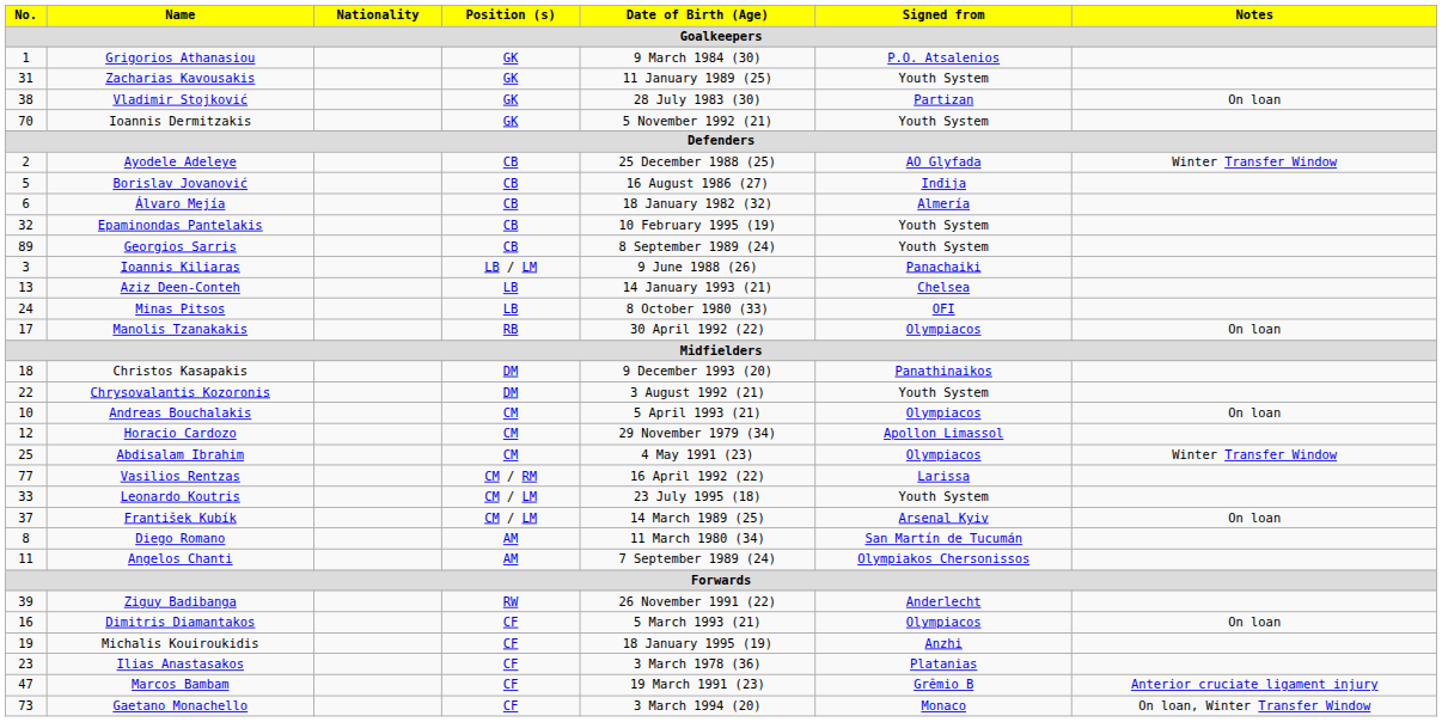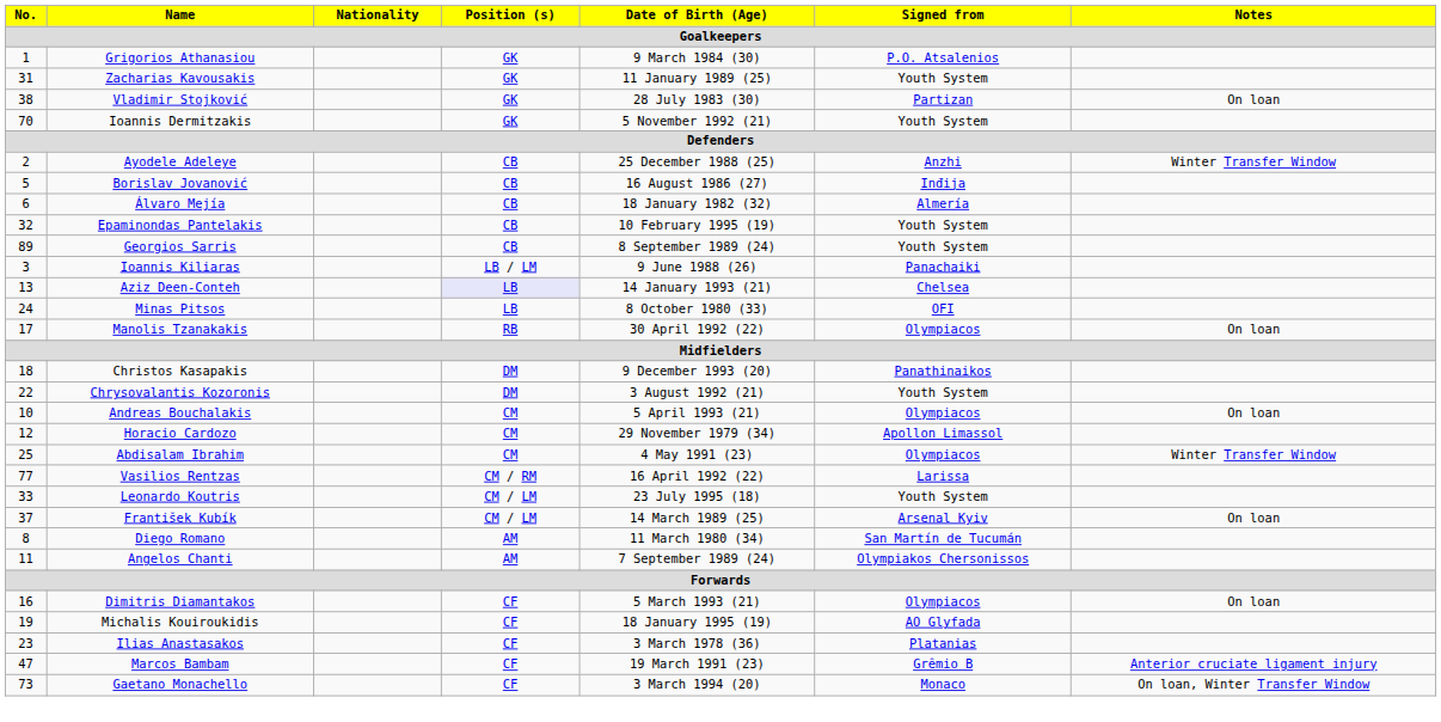 <table class="wikitable" style="text-align:center; font-size:90%; width:85%;">
 <tr>
 <th style="background:yellow; color:black; text-align:center;">No.</th>
 <th style="background:yellow; color:black; text-align:center;">Name</th>
 <th style="background:yellow; color:black; text-align:center;">Nationality</th>
 <th style="background:yellow; color:black; text-align:center;">Position (s)</th>
 <th style="background:yellow; color:black; text-align:center;">Date of Birth (Age)</th>
 <th style="background:yellow; color:black; text-align:center;">Signed from</th>
 <th style="background:yellow; color:black; text-align:center;">Notes</th>
 </tr>
 <tr>
 <th colspan="7" style="background:#dcdcdc; text-align:center;">Goalkeepers</th>
 </tr>
 <tr>
 <td>1</td>
 <td><a href='#'>Grigorios Athanasiou</a></td>
 <td></td>
 <td><a href='#'>GK</a></td>
 <td>9 March 1984 (30)</td>
 <td> <a href='#'>P.O. Atsalenios</a></td>
 <td></td>
 </tr>
 <tr>
 <td>31</td>
 <td><a href='#'>Zacharias Kavousakis</a></td>
 <td></td>
 <td><a href='#'>GK</a></td>
 <td>11 January 1989 (25)</td>
 <td>Youth System</td>
 <td></td>
 </tr>
 <tr>
 <td>38</td>
 <td><a href='#'>Vladimir Stojković</a></td>
 <td></td>
 <td><a href='#'>GK</a></td>
 <td>28 July 1983 (30)</td>
 <td> <a href='#'>Partizan</a></td>
 <td>On loan</td>
 </tr>
 <tr>
 <td>70</td>
 <td>Ioannis Dermitzakis</td>
 <td></td>
 <td><a href='#'>GK</a></td>
 <td>5 November 1992 (21)</td>
 <td>Youth System</td>
 <td></td>
 </tr>
 <tr>
 <th colspan="7" style="background:#dcdcdc; text-align:center;">Defenders</th>
 </tr>
 <tr>
 <td>2</td>
 <td><a href='#'>Ayodele Adeleye</a></td>
 <td></td>
 <td><a href='#'>CB</a></td>
 <td>25 December 1988 (25)</td>
-<td> <a href='#'>AO Glyfada</a></td>
+<td> <a href='#'>Anzhi</a></td>
 <td>Winter <a href='#'>Transfer Window</a></td>
 </tr>
 <tr>
 <td>5</td>
 <td><a href='#'>Borislav Jovanović</a></td>
 <td></td>
 <td><a href='#'>CB</a></td>
 <td>16 August 1986 (27)</td>
 <td> <a href='#'>Inđija</a></td>
 <td></td>
 </tr>
 <tr>
 <td>6</td>
 <td><a href='#'>Álvaro Mejía</a></td>
 <td></td>
 <td><a href='#'>CB</a></td>
 <td>18 January 1982 (32)</td>
 <td> <a href='#'>Almería</a></td>
 <td></td>
 </tr>
 <tr>
 <td>32</td>
 <td><a href='#'>Epaminondas Pantelakis</a></td>
 <td></td>
 <td><a href='#'>CB</a></td>
 <td>10 February 1995 (19)</td>
 <td>Youth System</td>
 <td></td>
 </tr>
 <tr>
 <td>89</td>
 <td><a href='#'>Georgios Sarris</a></td>
 <td></td>
 <td><a href='#'>CB</a></td>
 <td>8 September 1989 (24)</td>
 <td>Youth System</td>
 <td></td>
 </tr>
 <tr>
 <td>3</td>
 <td><a href='#'>Ioannis Kiliaras</a></td>
 <td></td>
 <td><a href='#'>LB</a> / <a href='#'>LM</a></td>
 <td>9 June 1988 (26)</td>
 <td> <a href='#'>Panachaiki</a></td>
 <td></td>
 </tr>
 <tr>
 <td>13</td>
 <td><a href='#'>Aziz Deen-Conteh</a></td>
 <td> </td>
-<td><a href='#'>LB</a></td>
+<td style="background: lavender;"><a href='#'>LB</a></td>
 <td>14 January 1993 (21)</td>
 <td> <a href='#'>Chelsea</a></td>
 <td></td>
 </tr>
 <tr>
 <td>24</td>
 <td><a href='#'>Minas Pitsos</a></td>
 <td></td>
 <td><a href='#'>LB</a></td>
 <td>8 October 1980 (33)</td>
 <td> <a href='#'>OFI</a></td>
 <td></td>
 </tr>
 <tr>
 <td>17</td>
 <td><a href='#'>Manolis Tzanakakis</a></td>
 <td></td>
 <td><a href='#'>RB</a></td>
 <td>30 April 1992 (22)</td>
 <td> <a href='#'>Olympiacos</a></td>
 <td>On loan</td>
 </tr>
 <tr>
 <th colspan="7" style="background:#dcdcdc; text-align:center;">Midfielders</th>
 </tr>
 <tr>
 <td>18</td>
 <td>Christos Kasapakis</td>
 <td></td>
 <td><a href='#'>DM</a></td>
 <td>9 December 1993 (20)</td>
 <td> <a href='#'>Panathinaikos</a></td>
 <td></td>
 </tr>
 <tr>
 <td>22</td>
 <td><a href='#'>Chrysovalantis Kozoronis</a></td>
 <td></td>
 <td><a href='#'>DM</a></td>
 <td>3 August 1992 (21)</td>
 <td>Youth System</td>
 <td></td>
 </tr>
 <tr>
 <td>10</td>
 <td><a href='#'>Andreas Bouchalakis</a></td>
 <td></td>
 <td><a href='#'>CM</a></td>
 <td>5 April 1993 (21)</td>
 <td> <a href='#'>Olympiacos</a></td>
 <td>On loan</td>
 </tr>
 <tr>
 <td>12</td>
 <td><a href='#'>Horacio Cardozo</a></td>
 <td> </td>
 <td><a href='#'>CM</a></td>
 <td>29 November 1979 (34)</td>
 <td> <a href='#'>Apollon Limassol</a></td>
 <td></td>
 </tr>
 <tr>
 <td>25</td>
 <td><a href='#'>Abdisalam Ibrahim</a></td>
 <td></td>
 <td><a href='#'>CM</a></td>
 <td>4 May 1991 (23)</td>
 <td> <a href='#'>Olympiacos</a></td>
 <td>Winter <a href='#'>Transfer Window</a></td>
 </tr>
 <tr>
 <td>77</td>
 <td><a href='#'>Vasilios Rentzas</a></td>
 <td></td>
 <td><a href='#'>CM</a> / <a href='#'>RM</a></td>
 <td>16 April 1992 (22)</td>
 <td> <a href='#'>Larissa</a></td>
 <td></td>
 </tr>
 <tr>
 <td>33</td>
 <td><a href='#'>Leonardo Koutris</a></td>
 <td> </td>
 <td><a href='#'>CM</a> / <a href='#'>LM</a></td>
 <td>23 July 1995 (18)</td>
 <td>Youth System</td>
 <td></td>
 </tr>
 <tr>
 <td>37</td>
 <td><a href='#'>František Kubík</a></td>
 <td></td>
 <td><a href='#'>CM</a> / <a href='#'>LM</a></td>
 <td>14 March 1989 (25)</td>
 <td> <a href='#'>Arsenal Kyiv</a></td>
 <td>On loan</td>
 </tr>
 <tr>
 <td>8</td>
 <td><a href='#'>Diego Romano</a></td>
 <td></td>
 <td><a href='#'>AM</a></td>
 <td>11 March 1980 (34)</td>
 <td> <a href='#'>San Martín de Tucumán</a></td>
 <td></td>
 </tr>
 <tr>
 <td>11</td>
 <td><a href='#'>Angelos Chanti</a></td>
 <td></td>
 <td><a href='#'>AM</a></td>
 <td>7 September 1989 (24)</td>
 <td> <a href='#'>Olympiakos Chersonissos</a></td>
 <td></td>
 </tr>
 <tr>
 <th colspan="7" style="background:#dcdcdc; text-align:center;">Forwards</th>
 </tr>
 <tr>
-<td>39</td>
-<td><a href='#'>Ziguy Badibanga</a></td>
-<td> </td>
-<td><a href='#'>RW</a></td>
-<td>26 November 1991 (22)</td>
-<td> <a href='#'>Anderlecht</a></td>
-<td></td>
-</tr>
-<tr>
 <td>16</td>
 <td><a href='#'>Dimitris Diamantakos</a></td>
 <td></td>
 <td><a href='#'>CF</a></td>
 <td>5 March 1993 (21)</td>
 <td> <a href='#'>Olympiacos</a></td>
 <td>On loan</td>
 </tr>
 <tr>
 <td>19</td>
 <td>Michalis Kouiroukidis</td>
 <td></td>
 <td><a href='#'>CF</a></td>
 <td>18 January 1995 (19)</td>
-<td> <a href='#'>Anzhi</a></td>
+<td> <a href='#'>AO Glyfada</a></td>
 <td></td>
 </tr>
 <tr>
 <td>23</td>
 <td><a href='#'>Ilias Anastasakos</a></td>
 <td></td>
 <td><a href='#'>CF</a></td>
 <td>3 March 1978 (36)</td>
 <td> <a href='#'>Platanias</a></td>
 <td></td>
 </tr>
 <tr>
 <td>47</td>
 <td><a href='#'>Marcos Bambam</a></td>
 <td></td>
 <td><a href='#'>CF</a></td>
 <td>19 March 1991 (23)</td>
 <td> <a href='#'>Grêmio B</a></td>
 <td><a href='#'>Anterior cruciate ligament injury</a> </td>
 </tr>
 <tr>
 <td>73</td>
 <td><a href='#'>Gaetano Monachello</a></td>
 <td></td>
 <td><a href='#'>CF</a></td>
 <td>3 March 1994 (20)</td>
 <td> <a href='#'>Monaco</a></td>
 <td>On loan, Winter <a href='#'>Transfer Window</a></td>
 </tr>
 </table>
